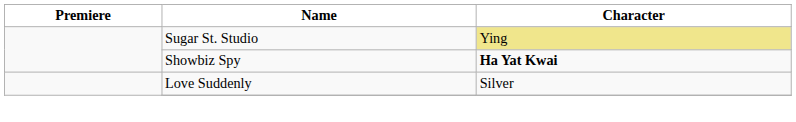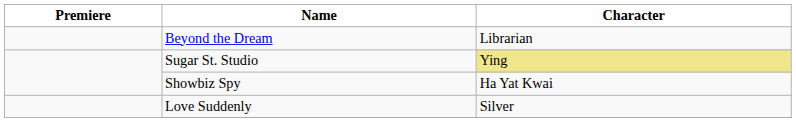 <table class="wikitable" width="70%">
 <tr style="background:#FFF; color:#000" align=center>
 <td style="width:8%"><strong>Premiere</strong></td>
 <td style="width:16%"><strong>Name</strong></td>
 <td style="width:16%"><strong>Character</strong></td>
+</tr>
+<tr>
+<td></td>
+<td><a href='#'>Beyond the Dream</a></td>
+<td>Librarian</td>
 </tr>
 <tr>
 <td rowspan="2"></td>
 <td>Sugar St. Studio</td>
 <td style="background: khaki;">Ying</td>
 </tr>
 <tr>
 <td>Showbiz Spy</td>
-<td><strong>Ha Yat Kwai</strong></td>
+<td>Ha Yat Kwai</td>
 </tr>
 <tr>
 <td rowspan="2"></td>
 <td>Love Suddenly</td>
 <td>Silver</td>
 </tr>
 <tr>
 </tr>
 </table>
